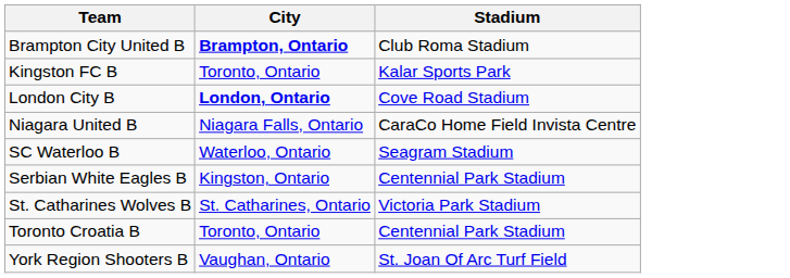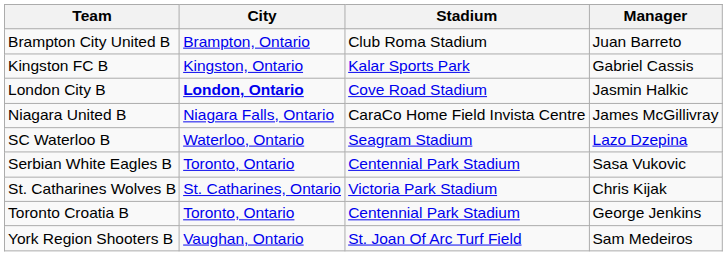 <table class="wikitable sortable">
 <tr>
 <th>Team</th>
 <th>City</th>
 <th>Stadium</th>
+<th>Manager</th>
 </tr>
 <tr>
 <td>Brampton City United B</td>
-<td><strong><a href='#'>Brampton, Ontario</a></strong></td>
+<td><a href='#'>Brampton, Ontario</a></td>
 <td>Club Roma Stadium</td>
+<td>Juan Barreto</td>
 </tr>
 <tr>
 <td>Kingston FC B</td>
-<td><a href='#'>Toronto, Ontario</a></td>
+<td><a href='#'>Kingston, Ontario</a></td>
 <td><a href='#'>Kalar Sports Park</a></td>
+<td>Gabriel Cassis</td>
 </tr>
 <tr>
 <td>London City B</td>
 <td><strong><a href='#'>London, Ontario</a></strong></td>
 <td><a href='#'>Cove Road Stadium</a></td>
+<td>Jasmin Halkic</td>
 </tr>
 <tr>
 <td>Niagara United B</td>
 <td><a href='#'>Niagara Falls, Ontario</a></td>
 <td>CaraCo Home Field Invista Centre</td>
+<td>James McGillivray</td>
 </tr>
 <tr>
 <td>SC Waterloo B</td>
 <td><a href='#'>Waterloo, Ontario</a></td>
 <td><a href='#'>Seagram Stadium</a></td>
+<td><a href='#'>Lazo Dzepina</a></td>
 </tr>
 <tr>
 <td>Serbian White Eagles B</td>
-<td><a href='#'>Kingston, Ontario</a></td>
+<td><a href='#'>Toronto, Ontario</a></td>
 <td><a href='#'>Centennial Park Stadium</a></td>
+<td>Sasa Vukovic</td>
 </tr>
 <tr>
 <td>St. Catharines Wolves B</td>
 <td><a href='#'>St. Catharines, Ontario</a></td>
 <td><a href='#'>Victoria Park Stadium</a></td>
+<td>Chris Kijak</td>
 </tr>
 <tr>
 <td>Toronto Croatia B</td>
 <td><a href='#'>Toronto, Ontario</a></td>
 <td><a href='#'>Centennial Park Stadium</a></td>
+<td>George Jenkins</td>
 </tr>
 <tr>
 <td>York Region Shooters B</td>
 <td><a href='#'>Vaughan, Ontario</a></td>
 <td><a href='#'>St. Joan Of Arc Turf Field</a></td>
+<td>Sam Medeiros</td>
 </tr>
 </table>
